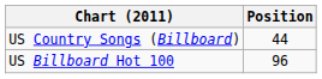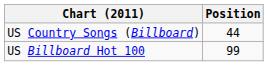 <table class="wikitable sortable">
 <tr>
 <th scope="col">Chart (2011)</th>
 <th scope="col">Position</th>
 </tr>
 <tr>
 <td>US <a href='#'>Country Songs</a> (<em><a href='#'>Billboard</a></em>)</td>
 <td align="center">44</td>
 </tr>
 <tr>
 <td>US <a href='#'><em>Billboard</em> Hot 100</a></td>
-<td align="center">96</td>
+<td align="center">99</td>
 </tr>
 </table>
